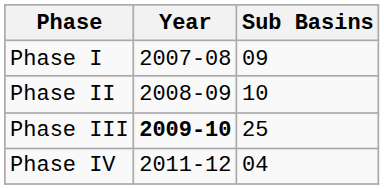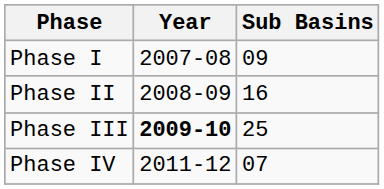 <table class="wikitable">
 <tr>
 <th>Phase</th>
 <th>Year</th>
 <th>Sub Basins</th>
 </tr>
 <tr>
 <td>Phase I</td>
 <td>2007-08</td>
 <td>09</td>
 </tr>
 <tr>
 <td>Phase II</td>
 <td>2008-09</td>
-<td>10</td>
+<td>16</td>
 </tr>
 <tr>
 <td>Phase III</td>
 <td><strong>2009-10</strong></td>
 <td>25</td>
 </tr>
 <tr>
 <td>Phase IV</td>
 <td>2011-12</td>
-<td>04</td>
+<td>07</td>
 </tr>
 </table>
